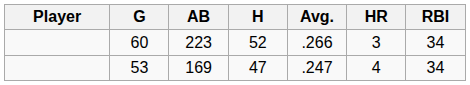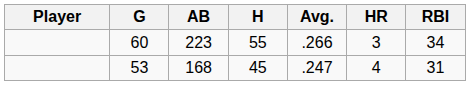 <table class="wikitable sortable">
 <tr>
 <th bgcolor="#DDDDFF" width="16%">Player</th>
 <th bgcolor="#DDDDFF" width="9%">G</th>
 <th bgcolor="#DDDDFF" width="9%">AB</th>
 <th bgcolor="#DDDDFF" width="9%">H</th>
 <th bgcolor="#DDDDFF" width="9%">Avg.</th>
 <th bgcolor="#DDDDFF" width="9%">HR</th>
 <th bgcolor="#DDDDFF" width="9%">RBI</th>
 </tr>
 <tr align="center">
 <td></td>
 <td>60</td>
 <td>223</td>
-<td>52</td>
+<td>55</td>
 <td>.266</td>
 <td>3</td>
 <td>34</td>
 </tr>
 <tr align="center">
 <td></td>
 <td>53</td>
-<td>169</td>
-<td>47</td>
+<td>168</td>
+<td>45</td>
 <td>.247</td>
 <td>4</td>
-<td>34</td>
+<td>31</td>
 </tr>
 </table>
